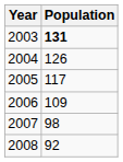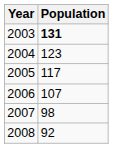 <table class="wikitable">
 <tr>
 <th>Year</th>
 <th>Population</th>
 </tr>
 <tr>
 <td>2003</td>
 <td><strong>131</strong></td>
 </tr>
 <tr>
 <td>2004</td>
-<td>126</td>
+<td>123</td>
 </tr>
 <tr>
 <td>2005</td>
 <td>117</td>
 </tr>
 <tr>
 <td>2006</td>
-<td>109</td>
+<td>107</td>
 </tr>
 <tr>
 <td>2007</td>
 <td>98</td>
 </tr>
 <tr>
 <td>2008</td>
 <td>92</td>
 </tr>
 </table>
